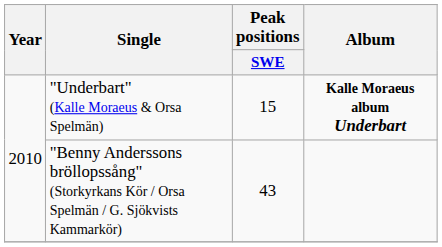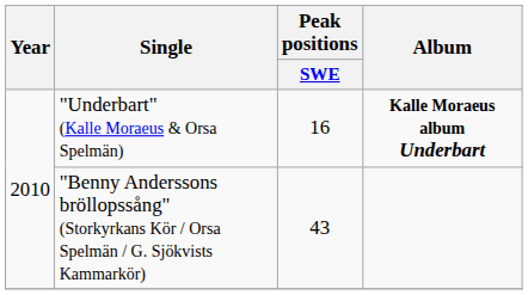 <table class="wikitable">
 <tr>
 <th align="center" rowspan="2" width="10">Year</th>
 <th align="center" rowspan="2" width="170">Single</th>
 <th align="center" colspan="1" width="20">Peak positions</th>
 <th align="center" rowspan="2" width="120">Album</th>
 </tr>
 <tr>
 <th scope="col" style="width:3em;font-size:90%;"><a href='#'>SWE</a><br></th>
 </tr>
 <tr>
 <td style="text-align:center;" rowspan="2">2010</td>
 <td>"Underbart" <br><small>(<a href='#'>Kalle Moraeus</a> & Orsa Spelmän)</small></td>
-<td style="text-align:center;">15</td>
+<td style="text-align:center;">16</td>
 <td style="text-align:center;"><strong><small>Kalle Moraeus album</small><br><em>Underbart</em></strong></td>
 </tr>
 <tr>
 <td>"Benny Anderssons bröllopssång" <br><small>(Storkyrkans Kör / Orsa Spelmän / G. Sjökvists Kammarkör)</small></td>
 <td style="text-align:center;">43</td>
 <td style="text-align:center;"></td>
 </tr>
 <tr>
 </tr>
 </table>
